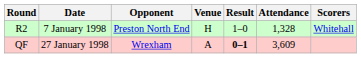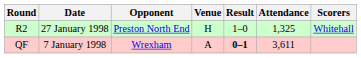 <table class= "wikitable " style="font-size:100%; text-align:center">
 <tr>
 <th>Round</th>
 <th>Date</th>
 <th>Opponent</th>
 <th>Venue</th>
 <th>Result</th>
 <th>Attendance</th>
 <th>Scorers</th>
 </tr>
 <tr style="background: #CCFFCC;">
 <td>R2</td>
-<td>7 January 1998</td>
+<td>27 January 1998</td>
 <td><a href='#'>Preston North End</a></td>
 <td>H</td>
 <td>1–0</td>
-<td>1,328</td>
+<td>1,325</td>
 <td><a href='#'>Whitehall</a></td>
 </tr>
 <tr style="background: #FFCCCC;">
 <td>QF</td>
-<td>27 January 1998</td>
+<td>7 January 1998</td>
 <td><a href='#'>Wrexham</a></td>
 <td>A</td>
 <td><strong>0–1</strong></td>
-<td>3,609</td>
+<td>3,611</td>
 <td></td>
 </tr>
 </table>
